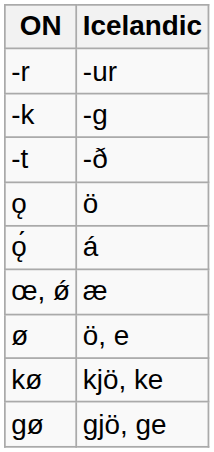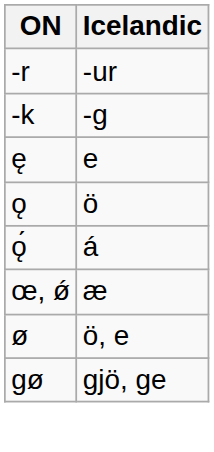 <table class="wikitable">
 <tr>
 <th>ON</th>
 <th>Icelandic</th>
 </tr>
 <tr>
 <td>-r</td>
 <td>-ur</td>
 </tr>
 <tr>
 <td>-k</td>
 <td>-g</td>
 </tr>
 <tr>
-<td>-t</td>
-<td>-ð</td>
+<td>ę</td>
+<td>e</td>
 </tr>
 <tr>
 <td>ǫ</td>
 <td>ö</td>
 </tr>
 <tr>
 <td>ǫ́</td>
 <td>á</td>
 </tr>
 <tr>
 <td>œ, ǿ</td>
 <td>æ</td>
 </tr>
 <tr>
 <td>ø</td>
 <td>ö, e</td>
 </tr>
 <tr>
-<td>kø</td>
-<td>kjö, ke</td>
-</tr>
-<tr>
 <td>gø</td>
 <td>gjö, ge</td>
 </tr>
 </table>
